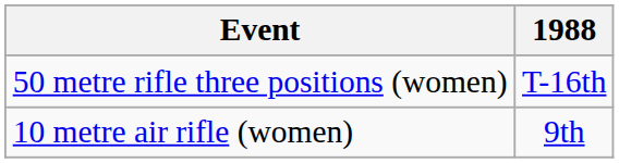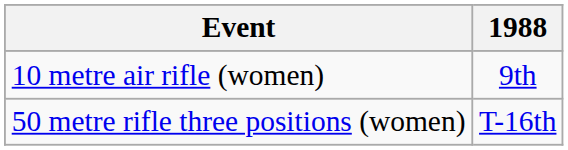 <table class="wikitable" style="text-align: center">
 <tr>
 <th>Event</th>
 <th>1988</th>
 </tr>
 <tr>
+<td align=left><a href='#'>10 metre air rifle</a> (women)</td>
+<td><a href='#'>9th</a></td>
+</tr>
+<tr>
 <td align=left><a href='#'>50 metre rifle three positions</a> (women)</td>
 <td><a href='#'>T-16th</a></td>
 </tr>
-<tr>
-<td align=left><a href='#'>10 metre air rifle</a> (women)</td>
-<td><a href='#'>9th</a></td>
-</tr>
 </table>
